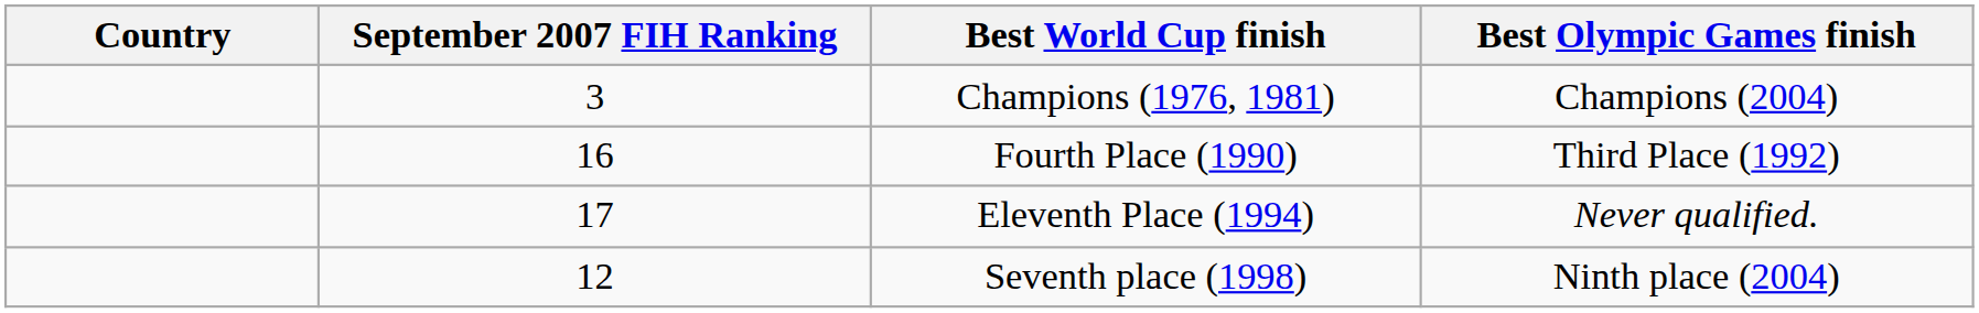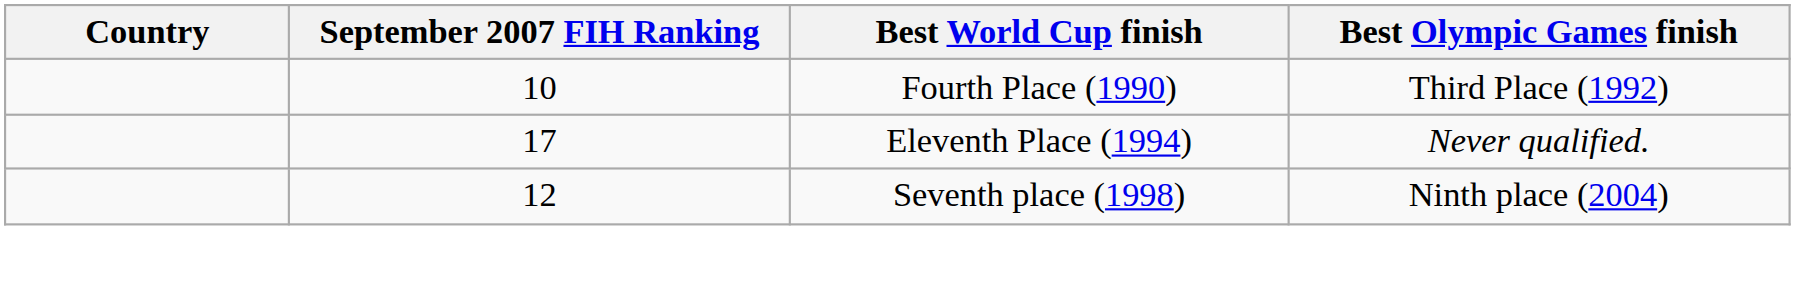 <table class="wikitable">
 <tr>
 <th style="width:125px;">Country</th>
 <th style="width:225px;">September 2007 <a href='#'>FIH Ranking</a></th>
 <th style="width:225px;">Best <a href='#'>World Cup</a> finish</th>
 <th style="width:225px;">Best <a href='#'>Olympic Games</a> finish</th>
 </tr>
 <tr style="text-align:center;">
 <td style="text-align:left;"></td>
-<td>3</td>
-<td>Champions (<a href='#'>1976</a>, <a href='#'>1981</a>)</td>
-<td>Champions (<a href='#'>2004</a>)</td>
-</tr>
-<tr style="text-align:center;">
-<td style="text-align:left;"></td>
-<td>16</td>
+<td>10</td>
 <td>Fourth Place (<a href='#'>1990</a>)</td>
 <td>Third Place (<a href='#'>1992</a>)</td>
 </tr>
 <tr style="text-align:center;">
 <td style="text-align:left;"></td>
 <td>17</td>
 <td>Eleventh Place (<a href='#'>1994</a>)</td>
 <td><em>Never qualified.</em></td>
 </tr>
 <tr style="text-align:center;">
 <td style="text-align:left;"></td>
 <td>12</td>
 <td>Seventh place (<a href='#'>1998</a>)</td>
 <td>Ninth place (<a href='#'>2004</a>)</td>
 </tr>
 </table>
